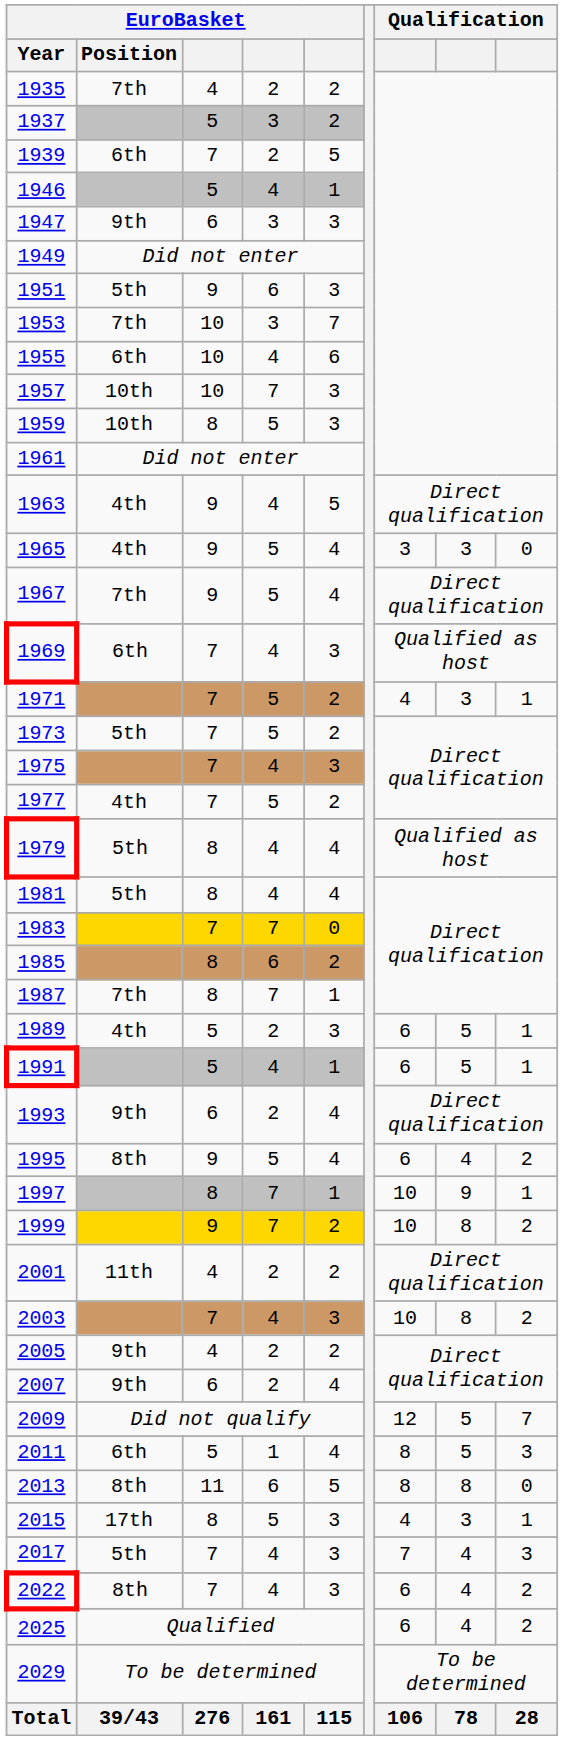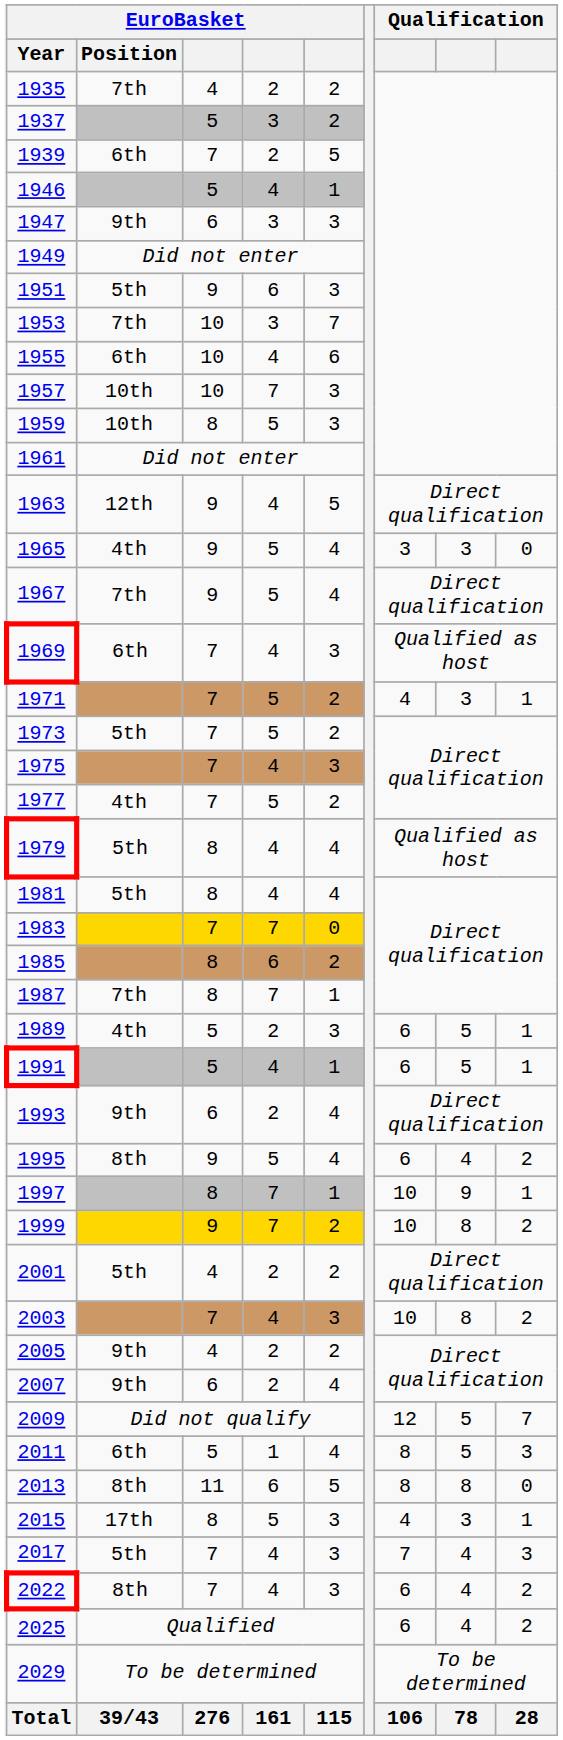 <table class="wikitable" style="text-align: center;font-size:90%;">
 <tr>
 <th colspan=5><a href='#'>EuroBasket</a></th>
 <th rowspan=46></th>
 <th colspan=3>Qualification</th>
 </tr>
 <tr>
 <th>Year</th>
 <th>Position</th>
 <th width=30></th>
 <th width=30></th>
 <th width=30></th>
 <th width=30></th>
 <th width=30></th>
 <th width=30></th>
 </tr>
 <tr>
 <td> <a href='#'>1935</a></td>
 <td>7th</td>
 <td>4</td>
 <td>2</td>
 <td>2</td>
 </tr>
 <tr>
 <td> <a href='#'>1937</a></td>
 <td bgcolor=silver></td>
 <td bgcolor=silver>5</td>
 <td bgcolor=silver>3</td>
 <td bgcolor=silver>2</td>
 </tr>
 <tr>
 <td> <a href='#'>1939</a></td>
 <td>6th</td>
 <td>7</td>
 <td>2</td>
 <td>5</td>
 </tr>
 <tr>
 <td> <a href='#'>1946</a></td>
 <td bgcolor=silver></td>
 <td bgcolor=silver>5</td>
 <td bgcolor=silver>4</td>
 <td bgcolor=silver>1</td>
 </tr>
 <tr>
 <td> <a href='#'>1947</a></td>
 <td>9th</td>
 <td>6</td>
 <td>3</td>
 <td>3</td>
 </tr>
 <tr>
 <td> <a href='#'>1949</a></td>
 <td colspan=4><em>Did not enter</em></td>
 </tr>
 <tr>
 <td> <a href='#'>1951</a></td>
 <td>5th</td>
 <td>9</td>
 <td>6</td>
 <td>3</td>
 </tr>
 <tr>
 <td> <a href='#'>1953</a></td>
 <td>7th</td>
 <td>10</td>
 <td>3</td>
 <td>7</td>
 </tr>
 <tr>
 <td> <a href='#'>1955</a></td>
 <td>6th</td>
 <td>10</td>
 <td>4</td>
 <td>6</td>
 </tr>
 <tr>
 <td> <a href='#'>1957</a></td>
 <td>10th</td>
 <td>10</td>
 <td>7</td>
 <td>3</td>
 </tr>
 <tr>
 <td> <a href='#'>1959</a></td>
 <td>10th</td>
 <td>8</td>
 <td>5</td>
 <td>3</td>
 </tr>
 <tr>
 <td> <a href='#'>1961</a></td>
 <td colspan=4><em>Did not enter</em></td>
 </tr>
 <tr>
 <td> <a href='#'>1963</a></td>
-<td>4th</td>
+<td>12th</td>
 <td>9</td>
 <td>4</td>
 <td>5</td>
 <td colspan=3><em>Direct qualification</em></td>
 </tr>
 <tr>
 <td> <a href='#'>1965</a></td>
 <td>4th</td>
 <td>9</td>
 <td>5</td>
 <td>4</td>
 <td>3</td>
 <td>3</td>
 <td>0</td>
 </tr>
 <tr>
 <td> <a href='#'>1967</a></td>
 <td>7th</td>
 <td>9</td>
 <td>5</td>
 <td>4</td>
 <td colspan=3><em>Direct qualification</em></td>
 </tr>
 <tr>
 <td style="border: 3px solid red"> <a href='#'>1969</a></td>
 <td>6th</td>
 <td>7</td>
 <td>4</td>
 <td>3</td>
 <td colspan=3><em>Qualified as host</em></td>
 </tr>
 <tr>
 <td> <a href='#'>1971</a></td>
 <td bgcolor=#cc9966></td>
 <td bgcolor=#cc9966>7</td>
 <td bgcolor=#cc9966>5</td>
 <td bgcolor=#cc9966>2</td>
 <td>4</td>
 <td>3</td>
 <td>1</td>
 </tr>
 <tr>
 <td> <a href='#'>1973</a></td>
 <td>5th</td>
 <td>7</td>
 <td>5</td>
 <td>2</td>
 <td colspan=3 rowspan=3><em>Direct qualification</em></td>
 </tr>
 <tr>
 <td> <a href='#'>1975</a></td>
 <td bgcolor=#cc9966></td>
 <td bgcolor=#cc9966>7</td>
 <td bgcolor=#cc9966>4</td>
 <td bgcolor=#cc9966>3</td>
 </tr>
 <tr>
 <td> <a href='#'>1977</a></td>
 <td>4th</td>
 <td>7</td>
 <td>5</td>
 <td>2</td>
 </tr>
 <tr>
 <td style="border: 3px solid red"> <a href='#'>1979</a></td>
 <td>5th</td>
 <td>8</td>
 <td>4</td>
 <td>4</td>
 <td colspan=3><em>Qualified as host</em></td>
 </tr>
 <tr>
 <td> <a href='#'>1981</a></td>
 <td>5th</td>
 <td>8</td>
 <td>4</td>
 <td>4</td>
 <td colspan=3 rowspan=4><em>Direct qualification</em></td>
 </tr>
 <tr>
 <td> <a href='#'>1983</a></td>
 <td bgcolor=gold></td>
 <td bgcolor=gold>7</td>
 <td bgcolor=gold>7</td>
 <td bgcolor=gold>0</td>
 </tr>
 <tr>
 <td> <a href='#'>1985</a></td>
 <td bgcolor=#cc9966></td>
 <td bgcolor=#cc9966>8</td>
 <td bgcolor=#cc9966>6</td>
 <td bgcolor=#cc9966>2</td>
 </tr>
 <tr>
 <td> <a href='#'>1987</a></td>
 <td>7th</td>
 <td>8</td>
 <td>7</td>
 <td>1</td>
 </tr>
 <tr>
 <td> <a href='#'>1989</a></td>
 <td>4th</td>
 <td>5</td>
 <td>2</td>
 <td>3</td>
 <td>6</td>
 <td>5</td>
 <td>1</td>
 </tr>
 <tr>
 <td style="border: 3px solid red"> <a href='#'>1991</a></td>
 <td bgcolor=silver></td>
 <td bgcolor=silver>5</td>
 <td bgcolor=silver>4</td>
 <td bgcolor=silver>1</td>
 <td>6</td>
 <td>5</td>
 <td>1</td>
 </tr>
 <tr>
 <td> <a href='#'>1993</a></td>
 <td>9th</td>
 <td>6</td>
 <td>2</td>
 <td>4</td>
 <td colspan=3><em>Direct qualification</em></td>
 </tr>
 <tr>
 <td> <a href='#'>1995</a></td>
 <td>8th</td>
 <td>9</td>
 <td>5</td>
 <td>4</td>
 <td>6</td>
 <td>4</td>
 <td>2</td>
 </tr>
 <tr>
 <td> <a href='#'>1997</a></td>
 <td bgcolor=silver></td>
 <td bgcolor=silver>8</td>
 <td bgcolor=silver>7</td>
 <td bgcolor=silver>1</td>
 <td>10</td>
 <td>9</td>
 <td>1</td>
 </tr>
 <tr>
 <td> <a href='#'>1999</a></td>
 <td bgcolor=gold></td>
 <td bgcolor=gold>9</td>
 <td bgcolor=gold>7</td>
 <td bgcolor=gold>2</td>
 <td>10</td>
 <td>8</td>
 <td>2</td>
 </tr>
 <tr>
 <td> <a href='#'>2001</a></td>
-<td>11th</td>
+<td>5th</td>
 <td>4</td>
 <td>2</td>
 <td>2</td>
 <td colspan=3><em>Direct qualification</em></td>
 </tr>
 <tr>
 <td> <a href='#'>2003</a></td>
 <td bgcolor=#cc9966></td>
 <td bgcolor=#cc9966>7</td>
 <td bgcolor=#cc9966>4</td>
 <td bgcolor=#cc9966>3</td>
 <td>10</td>
 <td>8</td>
 <td>2</td>
 </tr>
 <tr>
 <td> <a href='#'>2005</a></td>
 <td>9th</td>
 <td>4</td>
 <td>2</td>
 <td>2</td>
 <td colspan=3 rowspan=2><em>Direct qualification</em></td>
 </tr>
 <tr>
 <td> <a href='#'>2007</a></td>
 <td>9th</td>
 <td>6</td>
 <td>2</td>
 <td>4</td>
 </tr>
 <tr>
 <td> <a href='#'>2009</a></td>
 <td colspan=4><em>Did not qualify</em></td>
 <td>12</td>
 <td>5</td>
 <td>7</td>
 </tr>
 <tr>
 <td> <a href='#'>2011</a></td>
 <td>6th</td>
 <td>5</td>
 <td>1</td>
 <td>4</td>
 <td>8</td>
 <td>5</td>
 <td>3</td>
 </tr>
 <tr>
 <td> <a href='#'>2013</a></td>
 <td>8th</td>
 <td>11</td>
 <td>6</td>
 <td>5</td>
 <td>8</td>
 <td>8</td>
 <td>0</td>
 </tr>
 <tr>
 <td> <a href='#'>2015</a></td>
 <td>17th</td>
 <td>8</td>
 <td>5</td>
 <td>3</td>
 <td>4</td>
 <td>3</td>
 <td>1</td>
 </tr>
 <tr>
 <td> <a href='#'>2017</a></td>
 <td>5th</td>
 <td>7</td>
 <td>4</td>
 <td>3</td>
 <td>7</td>
 <td>4</td>
 <td>3</td>
 </tr>
 <tr>
 <td style="border: 3px solid red"> <a href='#'>2022</a></td>
 <td>8th</td>
 <td>7</td>
 <td>4</td>
 <td>3</td>
 <td>6</td>
 <td>4</td>
 <td>2</td>
 </tr>
 <tr>
 <td> <a href='#'>2025</a></td>
 <td colspan=4><em>Qualified</em></td>
 <td>6</td>
 <td>4</td>
 <td>2</td>
 </tr>
 <tr>
 <td> <a href='#'>2029</a></td>
 <td colspan=4><em>To be determined</em></td>
 <td colspan=3><em>To be determined</em></td>
 </tr>
 <tr>
 <th>Total</th>
 <th>39/43</th>
 <th>276</th>
 <th>161</th>
 <th>115</th>
 <th>106</th>
 <th>78</th>
 <th>28</th>
 </tr>
 </table>
